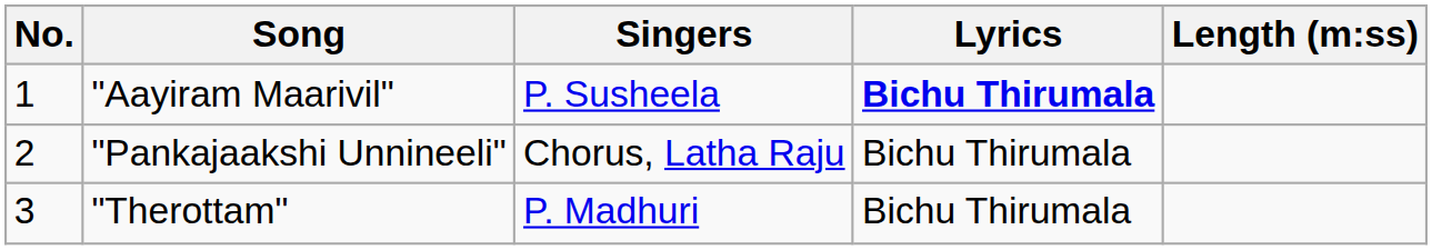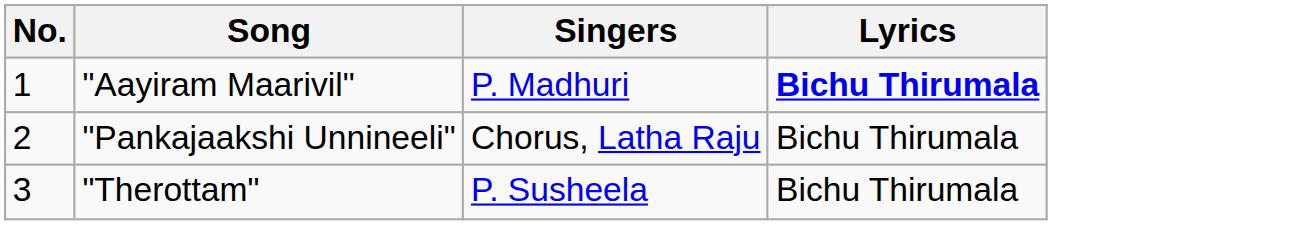 <table class="wikitable">
 <tr>
 <th>No.</th>
 <th>Song</th>
 <th>Singers</th>
 <th>Lyrics</th>
-<th>Length (m:ss)</th>
 </tr>
 <tr>
 <td>1</td>
 <td>"Aayiram Maarivil"</td>
-<td><a href='#'>P. Susheela</a></td>
+<td><a href='#'>P. Madhuri</a></td>
 <td><strong><a href='#'>Bichu Thirumala</a></strong></td>
-<td></td>
 </tr>
 <tr>
 <td>2</td>
 <td>"Pankajaakshi Unnineeli"</td>
 <td>Chorus, <a href='#'>Latha Raju</a></td>
 <td>Bichu Thirumala</td>
-<td></td>
 </tr>
 <tr>
 <td>3</td>
 <td>"Therottam"</td>
-<td><a href='#'>P. Madhuri</a></td>
+<td><a href='#'>P. Susheela</a></td>
 <td>Bichu Thirumala</td>
-<td></td>
 </tr>
 </table>
